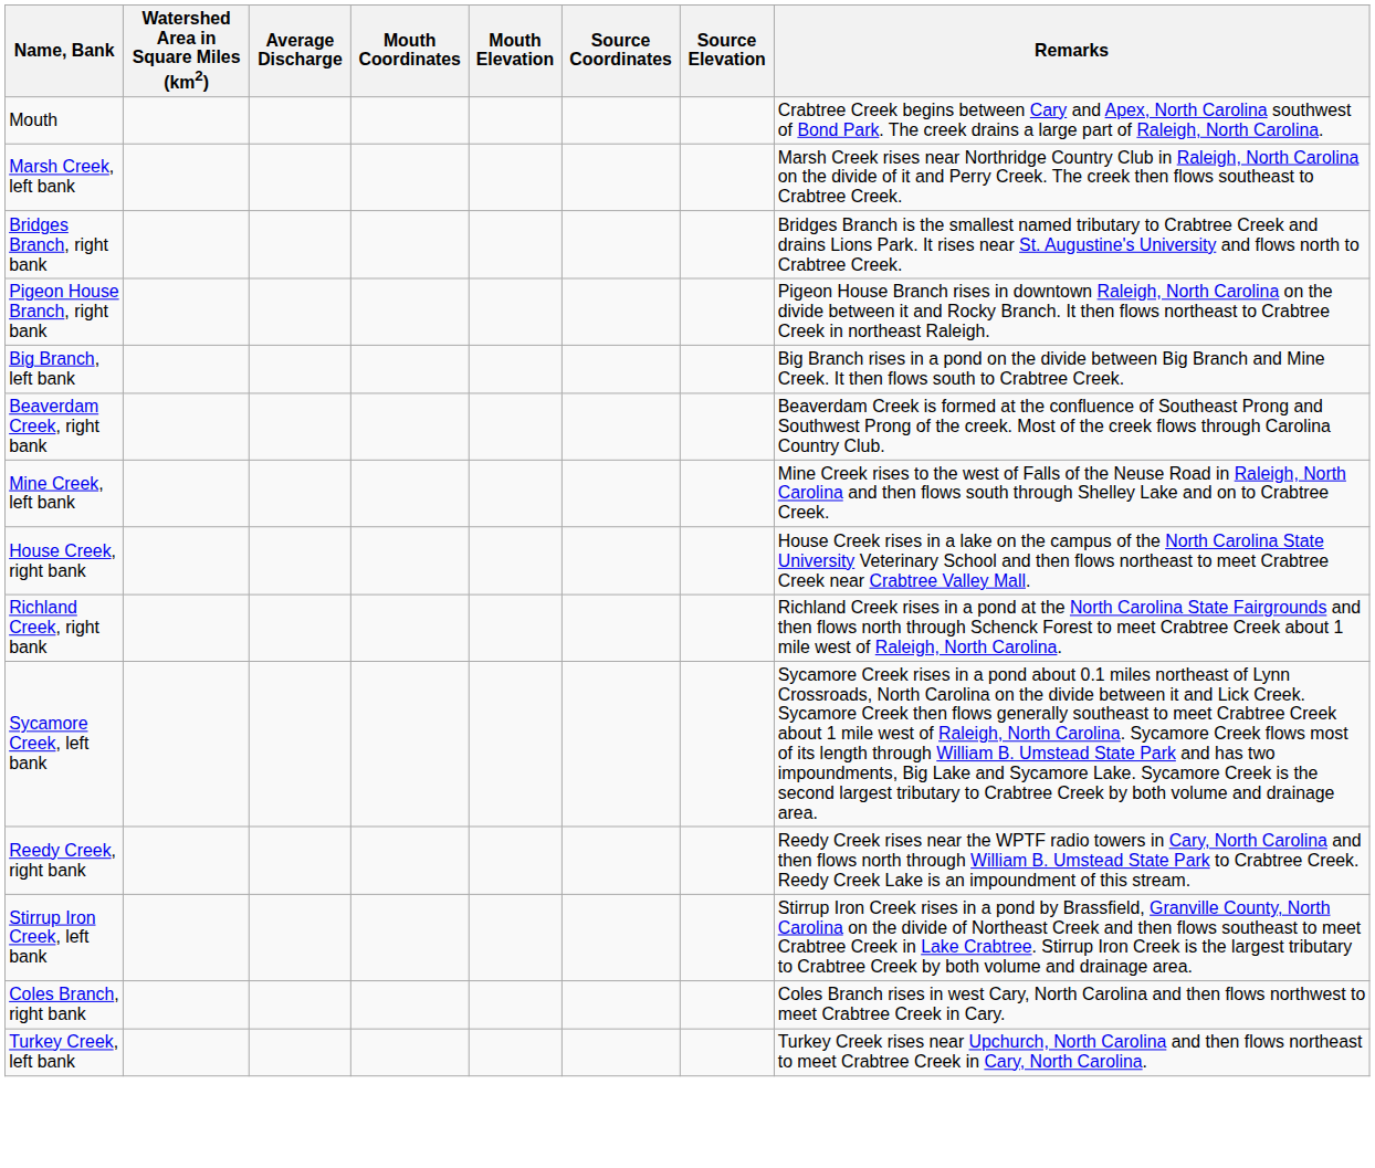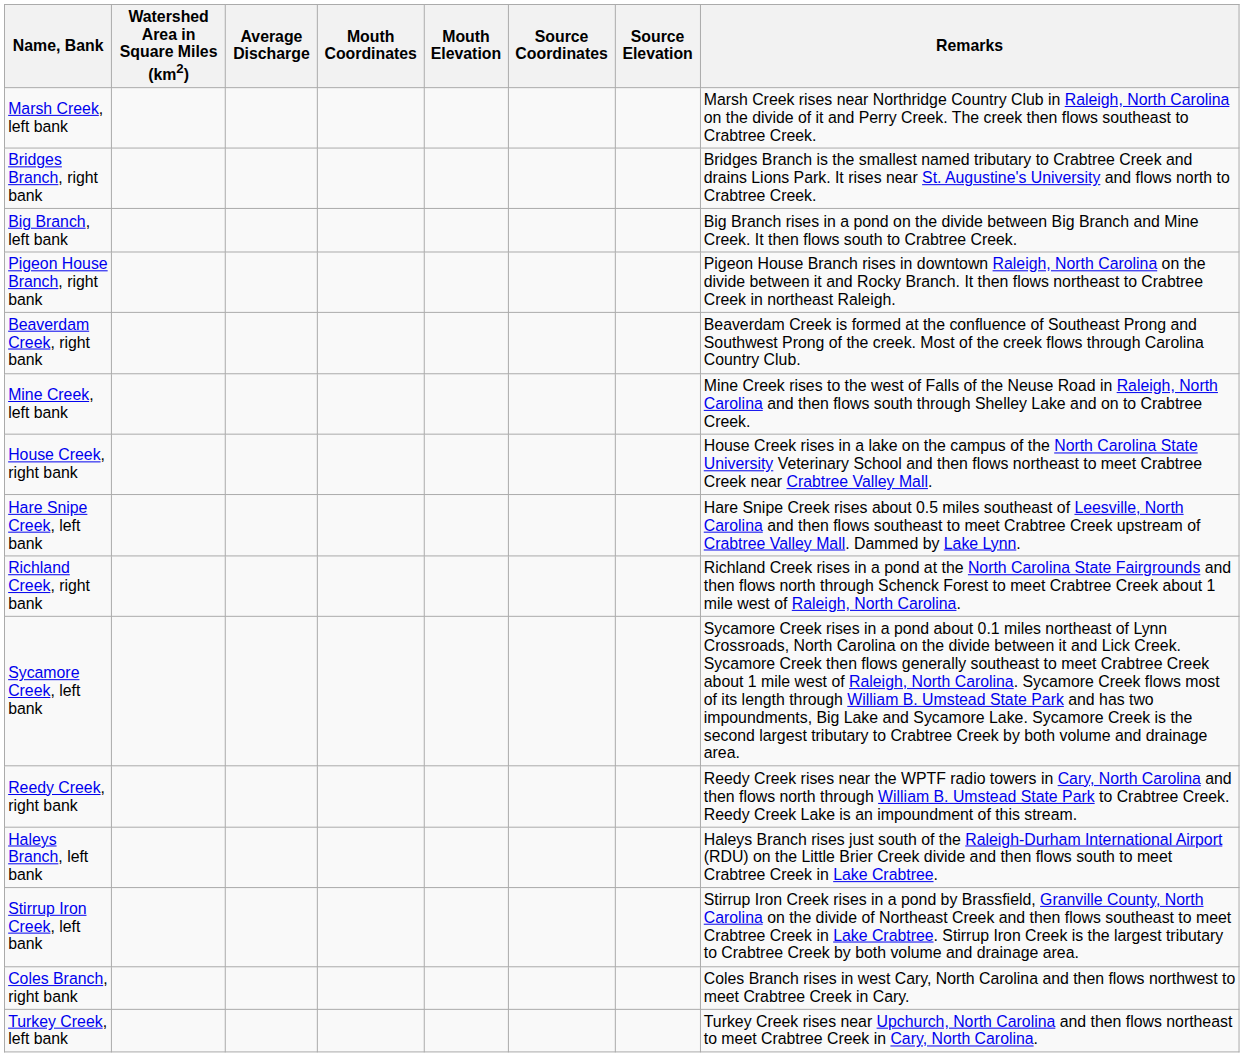 <table class="wikitable">
 <tr>
 <th>Name, Bank</th>
 <th>Watershed Area in Square Miles (km<sup>2</sup>)</th>
 <th>Average Discharge</th>
 <th>Mouth Coordinates</th>
 <th>Mouth Elevation</th>
 <th>Source Coordinates</th>
 <th>Source Elevation</th>
 <th>Remarks</th>
-</tr>
-<tr>
-<td>Mouth</td>
-<td></td>
-<td></td>
-<td></td>
-<td></td>
-<td></td>
-<td></td>
-<td>Crabtree Creek begins between <a href='#'>Cary</a> and <a href='#'>Apex, North Carolina</a> southwest of <a href='#'>Bond Park</a>.  The creek drains a large part of <a href='#'>Raleigh, North Carolina</a>.</td>
 </tr>
 <tr>
 <td><a href='#'>Marsh Creek</a>, left bank</td>
 <td></td>
 <td></td>
 <td></td>
 <td></td>
 <td></td>
 <td></td>
 <td>Marsh Creek rises near Northridge Country Club in <a href='#'>Raleigh, North Carolina</a> on the divide of it and Perry Creek.  The creek then flows southeast to Crabtree Creek.</td>
 </tr>
 <tr>
 <td><a href='#'>Bridges Branch</a>, right bank</td>
 <td></td>
 <td></td>
 <td></td>
 <td></td>
 <td></td>
 <td></td>
 <td>Bridges Branch is the smallest named tributary to Crabtree Creek and drains Lions Park.  It rises near <a href='#'> St. Augustine's University</a> and flows north to Crabtree Creek.</td>
 </tr>
 <tr>
+<td><a href='#'>Big Branch</a>, left bank</td>
+<td></td>
+<td></td>
+<td></td>
+<td></td>
+<td></td>
+<td></td>
+<td>Big Branch rises in a pond on the divide between Big Branch and Mine Creek.  It then flows south to Crabtree Creek.</td>
+</tr>
+<tr>
 <td><a href='#'>Pigeon House Branch</a>, right bank</td>
 <td></td>
 <td></td>
 <td></td>
 <td></td>
 <td></td>
 <td></td>
 <td>Pigeon House Branch rises in downtown <a href='#'>Raleigh, North Carolina</a> on the divide between it and Rocky Branch.  It then flows northeast to Crabtree Creek in northeast Raleigh.</td>
-</tr>
-<tr>
-<td><a href='#'>Big Branch</a>, left bank</td>
-<td></td>
-<td></td>
-<td></td>
-<td></td>
-<td></td>
-<td></td>
-<td>Big Branch rises in a pond on the divide between Big Branch and Mine Creek.  It then flows south to Crabtree Creek.</td>
 </tr>
 <tr>
 <td><a href='#'>Beaverdam Creek</a>, right bank</td>
 <td></td>
 <td></td>
 <td></td>
 <td></td>
 <td></td>
 <td></td>
 <td>Beaverdam Creek is formed at the confluence of Southeast Prong and Southwest Prong of the creek.  Most of the creek flows through Carolina Country Club.</td>
 </tr>
 <tr>
 <td><a href='#'>Mine Creek</a>, left bank</td>
 <td></td>
 <td></td>
 <td></td>
 <td></td>
 <td></td>
 <td></td>
 <td>Mine Creek rises to the west of Falls of the Neuse Road in <a href='#'>Raleigh, North Carolina</a> and then flows south through Shelley Lake and on to Crabtree Creek.</td>
 </tr>
 <tr>
 <td><a href='#'>House Creek</a>, right bank</td>
 <td></td>
 <td></td>
 <td></td>
 <td></td>
 <td></td>
 <td></td>
 <td>House Creek rises in a lake on the campus of the <a href='#'>North Carolina State University</a> Veterinary School and then flows northeast to meet Crabtree Creek near <a href='#'>Crabtree Valley Mall</a>.</td>
 </tr>
 <tr>
+<td><a href='#'>Hare Snipe Creek</a>, left bank</td>
+<td></td>
+<td></td>
+<td></td>
+<td></td>
+<td></td>
+<td></td>
+<td>Hare Snipe Creek rises about 0.5 miles southeast of <a href='#'>Leesville, North Carolina</a> and then flows southeast to meet Crabtree Creek upstream of <a href='#'>Crabtree Valley Mall</a>. Dammed by <a href='#'>Lake Lynn</a>.</td>
+</tr>
+<tr>
 <td><a href='#'>Richland Creek</a>, right bank</td>
 <td></td>
 <td></td>
 <td></td>
 <td></td>
 <td></td>
 <td></td>
 <td>Richland Creek rises in a pond at the <a href='#'>North Carolina State Fairgrounds</a> and then flows north through Schenck Forest to meet Crabtree Creek about 1 mile west of <a href='#'>Raleigh, North Carolina</a>.</td>
 </tr>
 <tr>
 <td><a href='#'>Sycamore Creek</a>, left bank</td>
 <td></td>
 <td></td>
 <td></td>
 <td></td>
 <td></td>
 <td></td>
 <td>Sycamore Creek rises in a pond about 0.1 miles northeast of Lynn Crossroads, North Carolina on the divide between it and Lick Creek.  Sycamore Creek then flows generally southeast to meet Crabtree Creek about 1 mile west of <a href='#'>Raleigh, North Carolina</a>.  Sycamore Creek flows most of its length through <a href='#'>William B. Umstead State Park</a> and has two impoundments, Big Lake and Sycamore Lake.  Sycamore Creek is the second largest tributary to Crabtree Creek by both volume and drainage area.</td>
 </tr>
 <tr>
 <td><a href='#'>Reedy Creek</a>, right bank</td>
 <td></td>
 <td></td>
 <td></td>
 <td></td>
 <td></td>
 <td></td>
 <td>Reedy Creek rises near the WPTF radio towers in <a href='#'>Cary, North Carolina</a> and then flows north through <a href='#'>William B. Umstead State Park</a> to Crabtree Creek.  Reedy Creek Lake is an impoundment of this stream.</td>
+</tr>
+<tr>
+<td><a href='#'>Haleys Branch</a>, left bank</td>
+<td></td>
+<td></td>
+<td></td>
+<td></td>
+<td></td>
+<td></td>
+<td>Haleys Branch rises just south of the <a href='#'>Raleigh-Durham International Airport</a> (RDU) on the Little Brier Creek divide and then flows south to meet Crabtree Creek in <a href='#'>Lake Crabtree</a>.</td>
 </tr>
 <tr>
 <td><a href='#'>Stirrup Iron Creek</a>, left bank</td>
 <td></td>
 <td></td>
 <td></td>
 <td></td>
 <td></td>
 <td></td>
 <td>Stirrup Iron Creek rises in a pond by Brassfield, <a href='#'>Granville County, North Carolina</a> on the divide of Northeast Creek and then flows southeast to meet Crabtree Creek in <a href='#'>Lake Crabtree</a>.  Stirrup Iron Creek is the largest tributary to Crabtree Creek by both volume and drainage area.</td>
 </tr>
 <tr>
 <td><a href='#'>Coles Branch</a>, right bank</td>
 <td></td>
 <td></td>
 <td></td>
 <td></td>
 <td></td>
 <td></td>
 <td>Coles Branch rises in west Cary, North Carolina and then flows northwest to meet Crabtree Creek in Cary.</td>
 </tr>
 <tr>
 <td><a href='#'>Turkey Creek</a>, left bank</td>
 <td></td>
 <td></td>
 <td></td>
 <td></td>
 <td></td>
 <td></td>
 <td>Turkey Creek rises near <a href='#'>Upchurch, North Carolina</a> and then flows northeast to meet Crabtree Creek in <a href='#'>Cary, North Carolina</a>.</td>
 </tr>
 </table>
